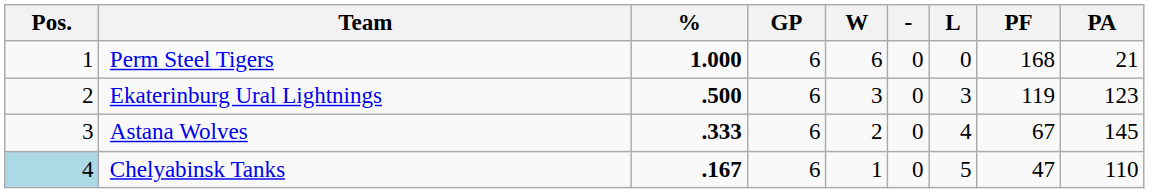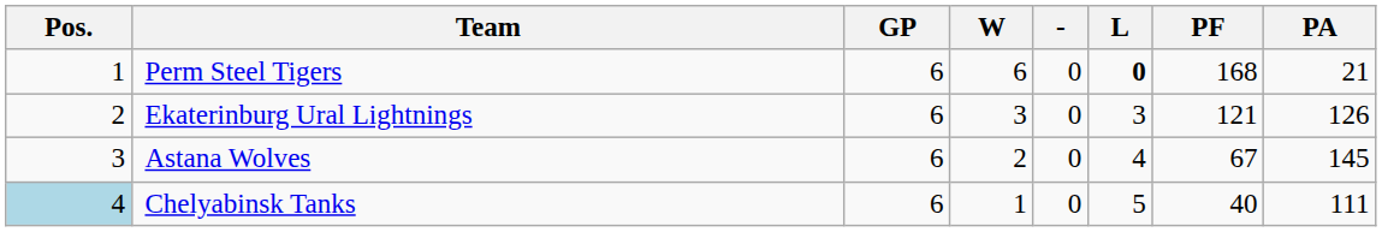 <table class="wikitable" style="border:1px;width:50%; padding:0; margin:0;">
 <tr>
 <th>Pos.</th>
 <th>Team</th>
-<th>%</th>
 <th>GP</th>
 <th>W</th>
 <th>-</th>
 <th>L</th>
 <th>PF</th>
 <th>PA</th>
 </tr>
 <tr style="text-align:right;">
 <td>1</td>
 <td style="text-align:left;"> <a href='#'>Perm Steel Tigers</a></td>
-<td><strong>1.000</strong></td>
 <td>6</td>
 <td>6</td>
 <td>0</td>
-<td>0</td>
+<td><strong>0</strong></td>
 <td>168</td>
 <td>21</td>
 </tr>
 <tr style="text-align:right;">
 <td>2</td>
 <td style="text-align:left;"> <a href='#'>Ekaterinburg Ural Lightnings</a></td>
-<td><strong>.500</strong></td>
 <td>6</td>
 <td>3</td>
 <td>0</td>
 <td>3</td>
-<td>119</td>
-<td>123</td>
+<td>121</td>
+<td>126</td>
 </tr>
 <tr style="text-align:right;">
 <td>3</td>
 <td style="text-align:left;"> <a href='#'>Astana Wolves</a></td>
-<td><strong>.333</strong></td>
 <td>6</td>
 <td>2</td>
 <td>0</td>
 <td>4</td>
 <td>67</td>
 <td>145</td>
 </tr>
 <tr style="text-align:right;">
 <td style="background: lightblue;">4</td>
 <td style="text-align:left;"> <a href='#'>Chelyabinsk Tanks</a></td>
-<td><strong>.167</strong></td>
 <td>6</td>
 <td>1</td>
 <td>0</td>
 <td>5</td>
-<td>47</td>
-<td>110</td>
+<td>40</td>
+<td>111</td>
 </tr>
 </table>
